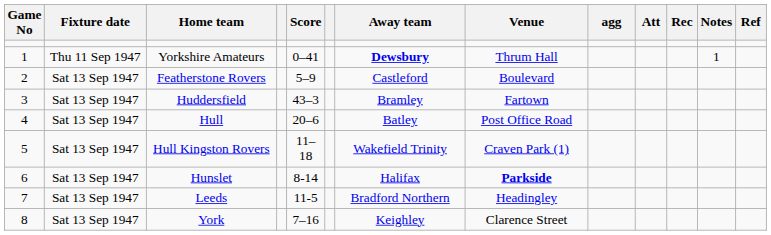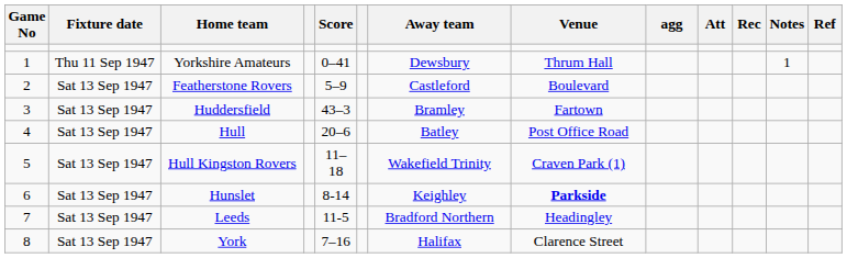 <table class="wikitable" style="text-align:center;">
 <tr>
 <th width=20 abbr="No">Game No</th>
 <th width=115 abbr="Date">Fixture date</th>
 <th width=150 abbr="Home team">Home team</th>
 <th width=5 abbr="space"></th>
 <th width=20 abbr="Score">Score</th>
 <th width=5 abbr="space"></th>
 <th width=150 abbr="Away team">Away team</th>
 <th width=140 abbr="Venue">Venue</th>
 <th width=50 abbr="agg">agg</th>
 <th width=30 abbr="Att">Att</th>
 <th width=30 abbr="Rec">Rec</th>
 <th width=20 abbr="Notes">Notes</th>
 <th width=30 abbr="Ref">Ref</th>
 </tr>
 <tr>
 <td></td>
 <td></td>
 <td></td>
 <td></td>
 <td></td>
 <td></td>
 <td></td>
 <td></td>
 <td></td>
 <td></td>
 <td></td>
 <td></td>
 </tr>
 <tr>
 <td>1</td>
 <td>Thu 11 Sep 1947</td>
 <td>Yorkshire Amateurs</td>
 <td></td>
 <td>0–41</td>
 <td></td>
-<td><strong><a href='#'>Dewsbury</a></strong></td>
+<td><a href='#'>Dewsbury</a></td>
 <td><a href='#'>Thrum Hall</a></td>
 <td></td>
 <td></td>
 <td></td>
 <td>1</td>
 <td></td>
 </tr>
 <tr>
 <td>2</td>
 <td>Sat 13 Sep 1947</td>
 <td><a href='#'>Featherstone Rovers</a></td>
 <td></td>
 <td>5–9</td>
 <td></td>
 <td><a href='#'>Castleford</a></td>
 <td><a href='#'>Boulevard</a></td>
 <td></td>
 <td></td>
 <td></td>
 <td></td>
 <td></td>
 </tr>
 <tr>
 <td>3</td>
 <td>Sat 13 Sep 1947</td>
 <td><a href='#'>Huddersfield</a></td>
 <td></td>
 <td>43–3</td>
 <td></td>
 <td><a href='#'>Bramley</a></td>
 <td><a href='#'>Fartown</a></td>
 <td></td>
 <td></td>
 <td></td>
 <td></td>
 <td></td>
 </tr>
 <tr>
 <td>4</td>
 <td>Sat 13 Sep 1947</td>
 <td><a href='#'>Hull</a></td>
 <td></td>
 <td>20–6</td>
 <td></td>
 <td><a href='#'>Batley</a></td>
 <td><a href='#'>Post Office Road</a></td>
 <td></td>
 <td></td>
 <td></td>
 <td></td>
 <td></td>
 </tr>
 <tr>
 <td>5</td>
 <td>Sat 13 Sep 1947</td>
 <td><a href='#'>Hull Kingston Rovers</a></td>
 <td></td>
 <td>11–18</td>
 <td></td>
 <td><a href='#'>Wakefield Trinity</a></td>
 <td><a href='#'>Craven Park (1)</a></td>
 <td></td>
 <td></td>
 <td></td>
 <td></td>
 <td></td>
 </tr>
 <tr>
 <td>6</td>
 <td>Sat 13 Sep 1947</td>
 <td><a href='#'>Hunslet</a></td>
 <td></td>
 <td>8-14</td>
 <td></td>
-<td><a href='#'>Halifax</a></td>
+<td><a href='#'>Keighley</a></td>
 <td><strong><a href='#'>Parkside</a></strong></td>
 <td></td>
 <td></td>
 <td></td>
 <td></td>
 <td></td>
 </tr>
 <tr>
 <td>7</td>
 <td>Sat 13 Sep 1947</td>
 <td><a href='#'>Leeds</a></td>
 <td></td>
 <td>11-5</td>
 <td></td>
 <td><a href='#'>Bradford Northern</a></td>
 <td><a href='#'>Headingley</a></td>
 <td></td>
 <td></td>
 <td></td>
 <td></td>
 <td></td>
 </tr>
 <tr>
 <td>8</td>
 <td>Sat 13 Sep 1947</td>
 <td><a href='#'>York</a></td>
 <td></td>
 <td>7–16</td>
 <td></td>
-<td><a href='#'>Keighley</a></td>
+<td><a href='#'>Halifax</a></td>
 <td>Clarence Street</td>
 <td></td>
 <td></td>
 <td></td>
 <td></td>
 <td></td>
 </tr>
 </table>
